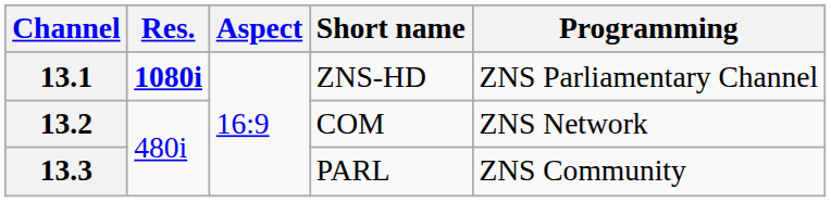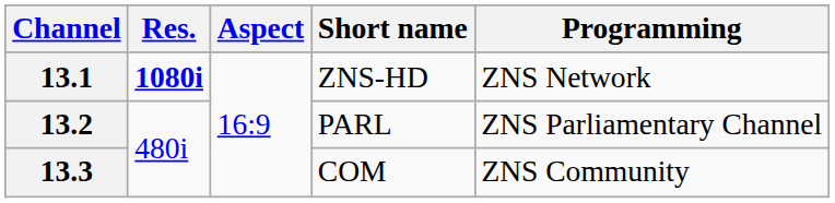 <table class="wikitable">
 <tr>
 <th scope = "col"><a href='#'>Channel</a></th>
 <th scope = "col"><a href='#'>Res.</a></th>
 <th scope = "col"><a href='#'>Aspect</a></th>
 <th scope = "col">Short name</th>
 <th scope = "col">Programming</th>
 </tr>
 <tr>
 <th scope = "row">13.1</th>
 <td><strong><a href='#'>1080i</a></strong></td>
 <td rowspan=3><a href='#'>16:9</a></td>
 <td>ZNS-HD</td>
-<td>ZNS Parliamentary Channel</td>
+<td>ZNS Network</td>
 </tr>
 <tr>
 <th scope = "row">13.2</th>
 <td rowspan="2"><a href='#'>480i</a></td>
-<td>COM</td>
-<td>ZNS Network</td>
+<td>PARL</td>
+<td>ZNS Parliamentary Channel</td>
 </tr>
 <tr>
 <th scope = "row">13.3</th>
-<td>PARL</td>
+<td>COM</td>
 <td>ZNS Community</td>
 </tr>
 </table>
